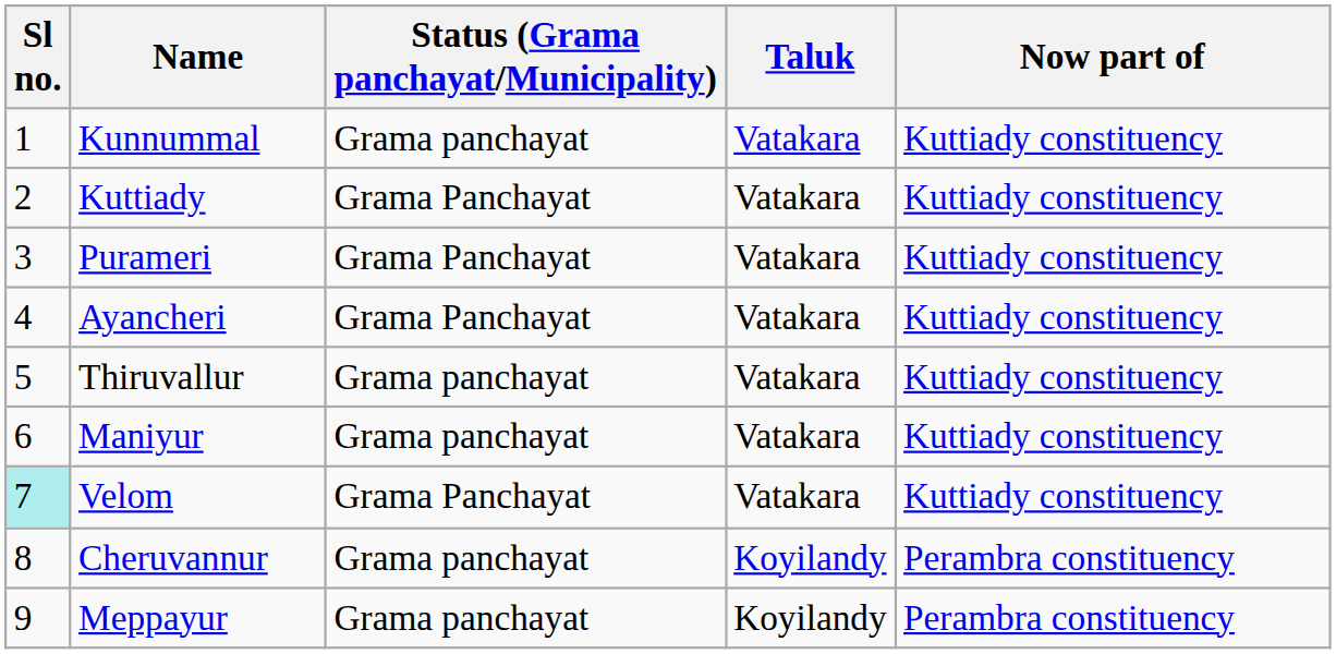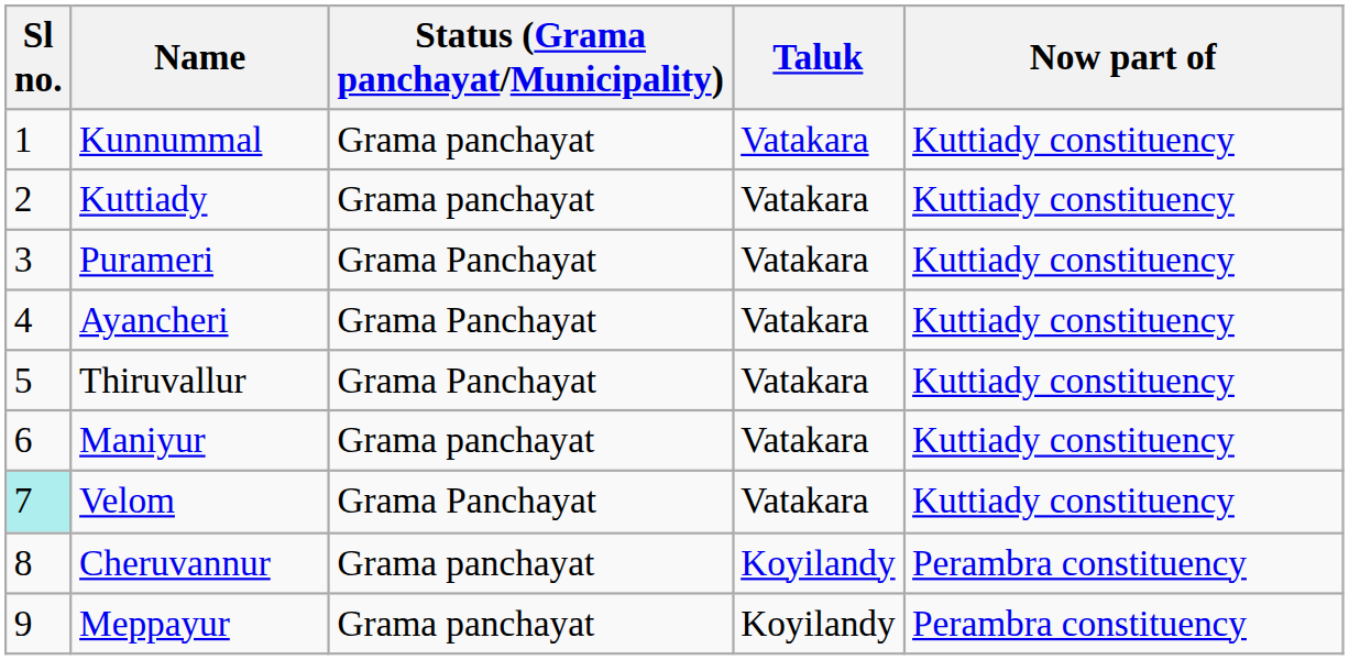 <table class="wikitable sortable" style="font-size: 95%;">
 <tr>
 <th width="20px">Sl no.</th>
 <th width="100px">Name</th>
 <th width="130px">Status (<a href='#'>Grama panchayat</a>/<a href='#'>Municipality</a>)</th>
 <th width="50px"><a href='#'>Taluk</a></th>
 <th width="175px">Now part of</th>
 </tr>
 <tr>
 <td>1</td>
 <td><a href='#'>Kunnummal</a></td>
 <td>Grama panchayat</td>
 <td><a href='#'>Vatakara</a></td>
 <td><a href='#'>Kuttiady constituency</a></td>
 </tr>
 <tr>
 <td>2</td>
 <td><a href='#'>Kuttiady</a></td>
-<td>Grama Panchayat</td>
+<td>Grama panchayat</td>
 <td>Vatakara</td>
 <td><a href='#'>Kuttiady constituency</a></td>
 </tr>
 <tr>
 <td>3</td>
 <td><a href='#'>Purameri</a></td>
 <td>Grama Panchayat</td>
 <td>Vatakara</td>
 <td><a href='#'>Kuttiady constituency</a></td>
 </tr>
 <tr>
 <td>4</td>
 <td><a href='#'>Ayancheri</a></td>
 <td>Grama Panchayat</td>
 <td>Vatakara</td>
 <td><a href='#'>Kuttiady constituency</a></td>
 </tr>
 <tr>
 <td>5</td>
 <td>Thiruvallur</td>
-<td>Grama panchayat</td>
+<td>Grama Panchayat</td>
 <td>Vatakara</td>
 <td><a href='#'>Kuttiady constituency</a></td>
 </tr>
 <tr>
 <td>6</td>
 <td><a href='#'>Maniyur</a></td>
 <td>Grama panchayat</td>
 <td>Vatakara</td>
 <td><a href='#'>Kuttiady constituency</a></td>
 </tr>
 <tr>
 <td style="background: paleturquoise;">7</td>
 <td><a href='#'>Velom</a></td>
 <td>Grama Panchayat</td>
 <td>Vatakara</td>
 <td><a href='#'>Kuttiady constituency</a></td>
 </tr>
 <tr>
 <td>8</td>
 <td><a href='#'>Cheruvannur</a></td>
 <td>Grama panchayat</td>
 <td><a href='#'>Koyilandy</a></td>
 <td><a href='#'>Perambra constituency</a></td>
 </tr>
 <tr>
 <td>9</td>
 <td><a href='#'>Meppayur</a></td>
 <td>Grama panchayat</td>
 <td>Koyilandy</td>
 <td><a href='#'>Perambra constituency</a></td>
 </tr>
 </table>
